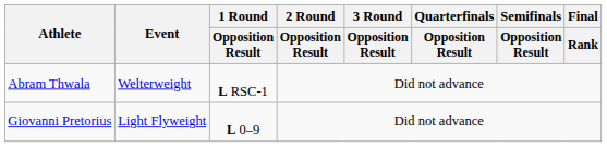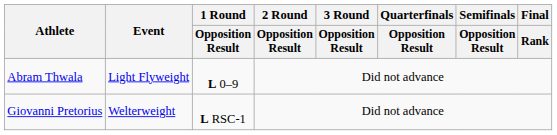 <table class="wikitable" style="font-size:90%">
 <tr>
 <th rowspan="2">Athlete</th>
 <th rowspan="2">Event</th>
 <th>1 Round</th>
 <th>2 Round</th>
 <th>3 Round</th>
 <th>Quarterfinals</th>
 <th>Semifinals</th>
 <th colspan=2>Final</th>
 </tr>
 <tr style="font-size:95%">
 <th>Opposition<br>Result</th>
 <th>Opposition<br>Result</th>
 <th>Opposition<br>Result</th>
 <th>Opposition<br>Result</th>
 <th>Opposition<br>Result</th>
 <th>Rank</th>
 </tr>
 <tr align=center>
 <td align=left><a href='#'>Abram Thwala</a></td>
-<td align=left><a href='#'>Welterweight</a></td>
-<td><br><strong>L</strong> RSC-1</td>
+<td align=left><a href='#'>Light Flyweight</a></td>
+<td><br><strong>L</strong> 0–9</td>
 <td colspan=5>Did not advance</td>
 </tr>
 <tr align=center>
 <td align=left><a href='#'>Giovanni Pretorius</a></td>
-<td align=left><a href='#'>Light Flyweight</a></td>
-<td><br><strong>L</strong> 0–9</td>
+<td align=left><a href='#'>Welterweight</a></td>
+<td><br><strong>L</strong> RSC-1</td>
 <td colspan=6>Did not advance</td>
 </tr>
 </table>
